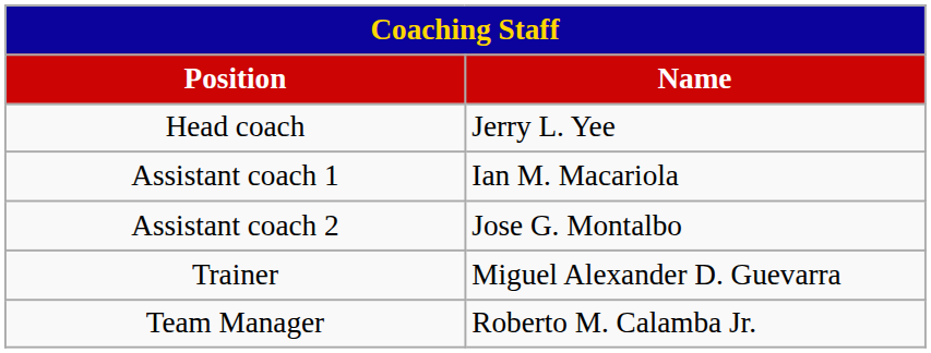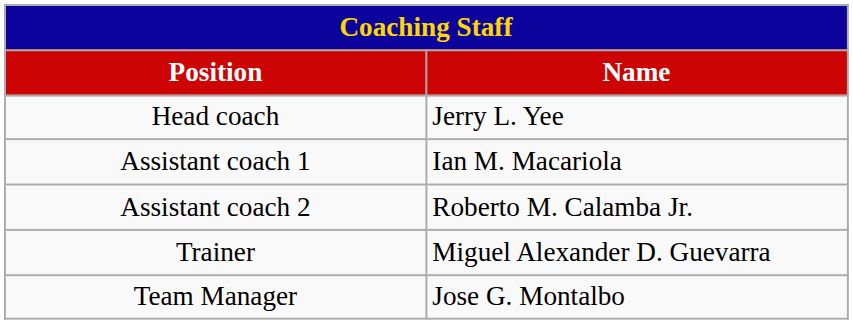 <table class="wikitable sortable" style="font-size:90%; text-align:center;">
 <tr>
 <th colspan="5" style= "background:#0C029C; color:gold; text-align: center"><strong>Coaching Staff</strong></th>
 </tr>
 <tr align=center>
 <th style="width:15em; background:#CC0404; color:white;">Position</th>
 <th style="width:15em; background:#CC0404; color:white;">Name</th>
 </tr>
 <tr>
 <td>Head coach</td>
 <td align=left> Jerry L. Yee</td>
 </tr>
 <tr>
 <td>Assistant coach 1</td>
 <td align=left> Ian M. Macariola</td>
 </tr>
 <tr>
 <td>Assistant coach 2</td>
-<td align=left> Jose G. Montalbo</td>
+<td align=left> Roberto M. Calamba Jr.</td>
 </tr>
 <tr>
 <td>Trainer</td>
 <td align=left> Miguel Alexander D. Guevarra</td>
 </tr>
 <tr>
 <td>Team Manager</td>
-<td align=left> Roberto M. Calamba Jr.</td>
+<td align=left> Jose G. Montalbo</td>
 </tr>
 </table>
